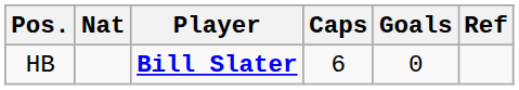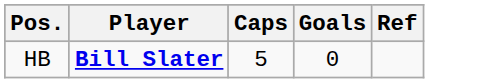 <table class="wikitable" style="text-align:center; border:1px #aaa solid;">
 <tr>
 <th>Pos.</th>
-<th>Nat</th>
 <th>Player</th>
 <th>Caps</th>
 <th>Goals</th>
 <th>Ref</th>
 </tr>
 <tr>
 <td>HB</td>
-<td></td>
 <td style="text-align:left;"><strong><a href='#'>Bill Slater</a></strong></td>
-<td>6</td>
+<td>5</td>
 <td>0</td>
 <td></td>
 </tr>
 </table>
